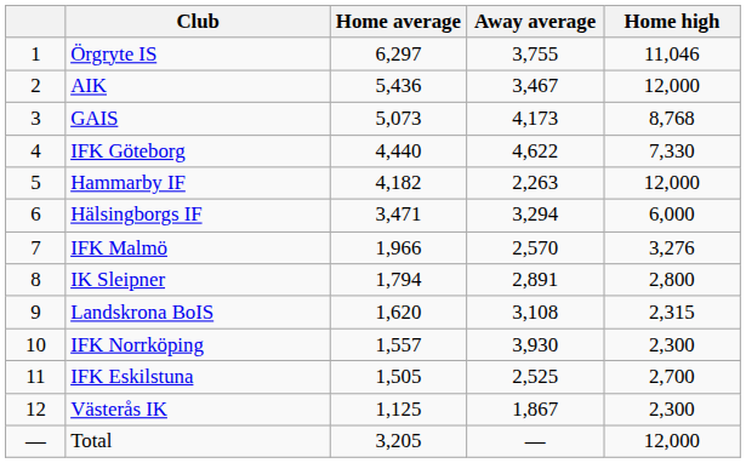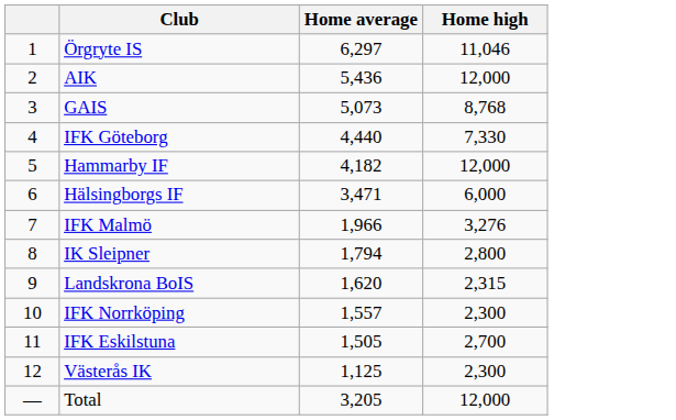 <table class="wikitable" style="text-align: center;">
 <tr>
 <th style="width: 40px;"></th>
 <th style="width: 200px;">Club</th>
 <th style="width: 100px;">Home average</th>
-<th style="width: 100px;">Away average</th>
 <th style="width: 100px;">Home high</th>
 </tr>
 <tr>
 <td>1</td>
 <td style="text-align: left;"><a href='#'>Örgryte IS</a></td>
 <td>6,297</td>
-<td>3,755</td>
 <td>11,046</td>
 </tr>
 <tr>
 <td>2</td>
 <td style="text-align: left;"><a href='#'>AIK</a></td>
 <td>5,436</td>
-<td>3,467</td>
 <td>12,000</td>
 </tr>
 <tr>
 <td>3</td>
 <td style="text-align: left;"><a href='#'>GAIS</a></td>
 <td>5,073</td>
-<td>4,173</td>
 <td>8,768</td>
 </tr>
 <tr>
 <td>4</td>
 <td style="text-align: left;"><a href='#'>IFK Göteborg</a></td>
 <td>4,440</td>
-<td>4,622</td>
 <td>7,330</td>
 </tr>
 <tr>
 <td>5</td>
 <td style="text-align: left;"><a href='#'>Hammarby IF</a></td>
 <td>4,182</td>
-<td>2,263</td>
 <td>12,000</td>
 </tr>
 <tr>
 <td>6</td>
 <td style="text-align: left;"><a href='#'>Hälsingborgs IF</a></td>
 <td>3,471</td>
-<td>3,294</td>
 <td>6,000</td>
 </tr>
 <tr>
 <td>7</td>
 <td style="text-align: left;"><a href='#'>IFK Malmö</a></td>
 <td>1,966</td>
-<td>2,570</td>
 <td>3,276</td>
 </tr>
 <tr>
 <td>8</td>
 <td style="text-align: left;"><a href='#'>IK Sleipner</a></td>
 <td>1,794</td>
-<td>2,891</td>
 <td>2,800</td>
 </tr>
 <tr>
 <td>9</td>
 <td style="text-align: left;"><a href='#'>Landskrona BoIS</a></td>
 <td>1,620</td>
-<td>3,108</td>
 <td>2,315</td>
 </tr>
 <tr>
 <td>10</td>
 <td style="text-align: left;"><a href='#'>IFK Norrköping</a></td>
 <td>1,557</td>
-<td>3,930</td>
 <td>2,300</td>
 </tr>
 <tr>
 <td>11</td>
 <td style="text-align: left;"><a href='#'>IFK Eskilstuna</a></td>
 <td>1,505</td>
-<td>2,525</td>
 <td>2,700</td>
 </tr>
 <tr>
 <td>12</td>
 <td style="text-align: left;"><a href='#'>Västerås IK</a></td>
 <td>1,125</td>
-<td>1,867</td>
 <td>2,300</td>
 </tr>
 <tr>
 <td>—</td>
 <td style="text-align: left;">Total</td>
 <td>3,205</td>
-<td>—</td>
 <td>12,000</td>
 </tr>
 </table>
